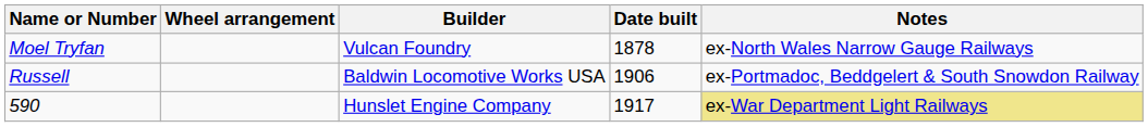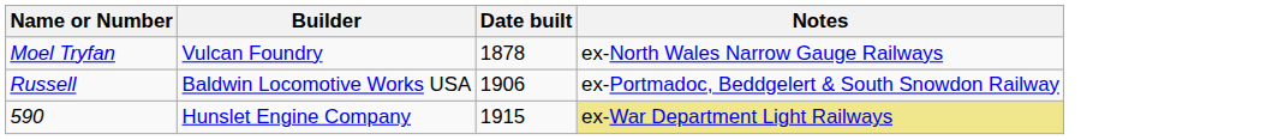 <table class="wikitable">
 <tr>
 <th>Name or Number</th>
-<th>Wheel arrangement</th>
 <th>Builder</th>
 <th>Date built</th>
 <th>Notes</th>
 </tr>
 <tr>
 <td><em><a href='#'>Moel Tryfan</a></em></td>
-<td></td>
 <td><a href='#'>Vulcan Foundry</a></td>
 <td>1878</td>
 <td>ex-<a href='#'>North Wales Narrow Gauge Railways</a></td>
 </tr>
 <tr>
 <td><a href='#'><em>Russell</em></a></td>
-<td></td>
 <td><a href='#'>Baldwin Locomotive Works</a> USA</td>
 <td>1906</td>
 <td>ex-<a href='#'>Portmadoc, Beddgelert & South Snowdon Railway</a></td>
 </tr>
 <tr>
 <td><em>590</em></td>
-<td></td>
 <td><a href='#'>Hunslet Engine Company</a></td>
-<td>1917</td>
+<td>1915</td>
 <td style="background: khaki;">ex-<a href='#'>War Department Light Railways</a></td>
 </tr>
 </table>
